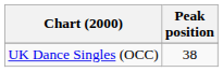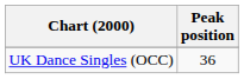 <table class="wikitable sortable">
 <tr>
 <th>Chart (2000)</th>
 <th>Peak<br>position</th>
 </tr>
 <tr>
 </tr>
 <tr>
 <td align="left"><a href='#'>UK Dance Singles</a> (OCC)</td>
-<td align="center">38</td>
+<td align="center">36</td>
 </tr>
 </table>
